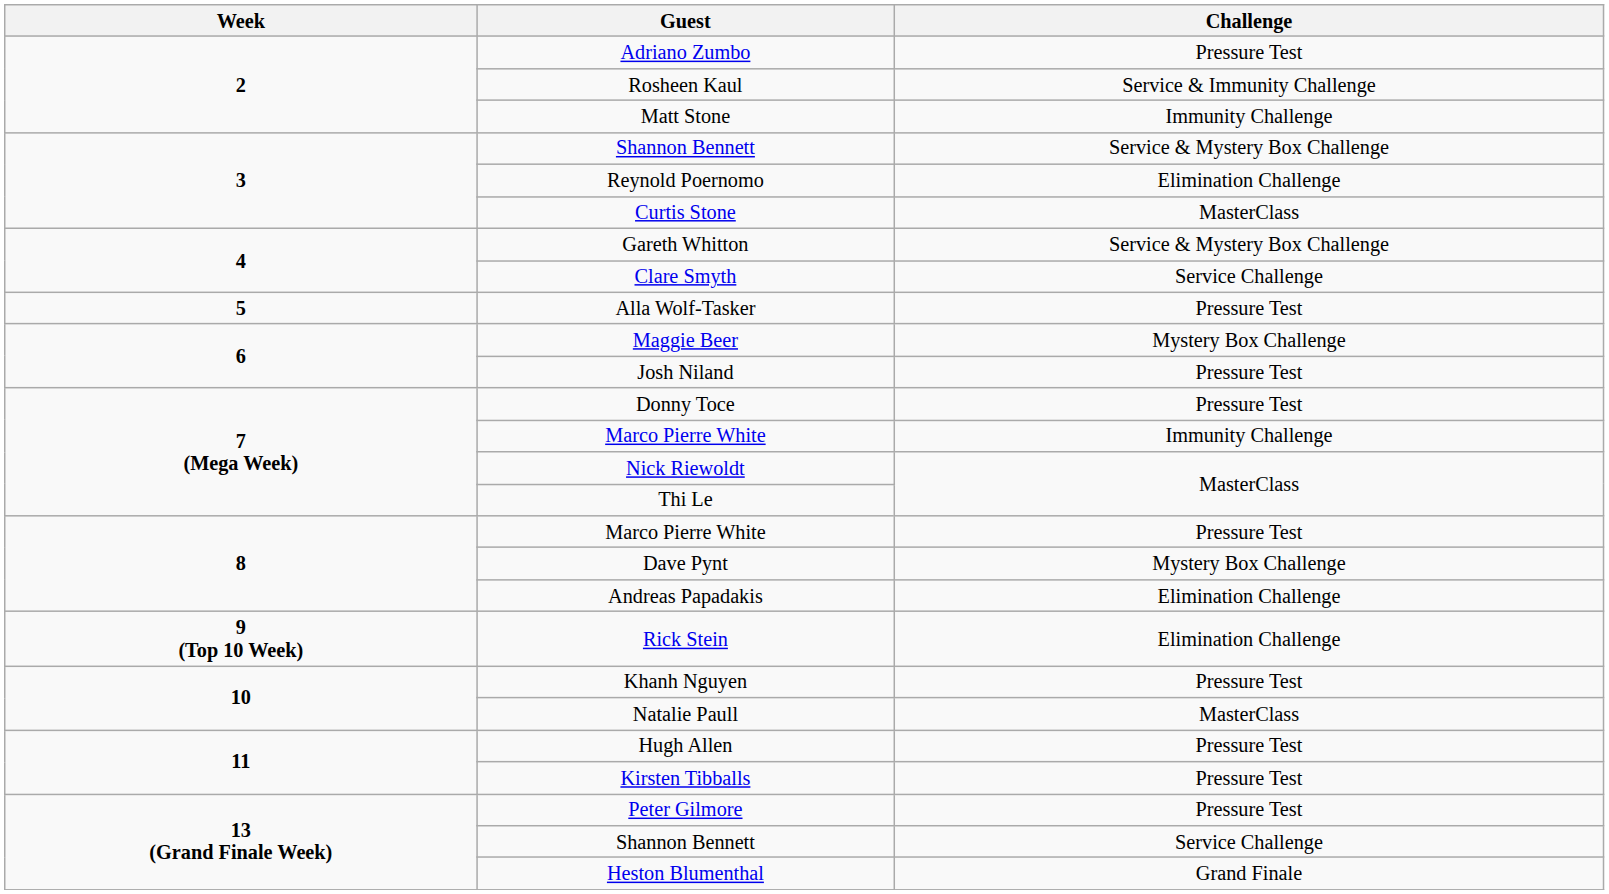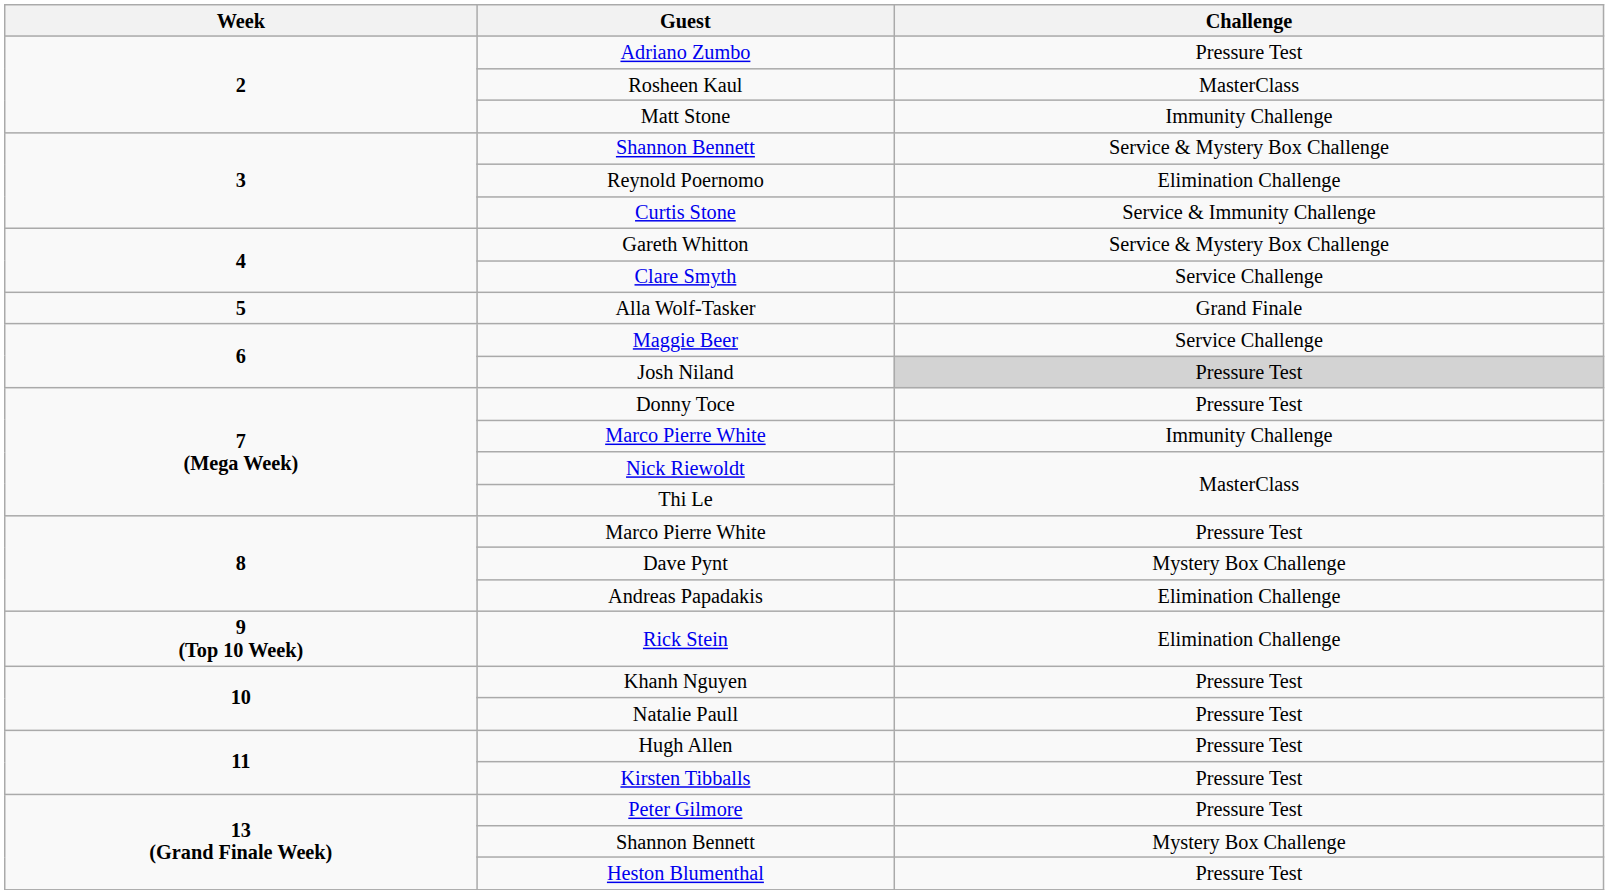 <table class="wikitable" style="text-align:center; width:85%; font-size:85%; line-height:15px">
 <tr>
 <th>Week</th>
 <th>Guest</th>
 <th>Challenge</th>
 </tr>
 <tr>
 <td rowspan=3><strong>2</strong></td>
 <td><a href='#'>Adriano Zumbo</a></td>
 <td>Pressure Test</td>
 </tr>
 <tr>
 <td>Rosheen Kaul</td>
-<td>Service & Immunity Challenge</td>
+<td>MasterClass</td>
 </tr>
 <tr>
 <td>Matt Stone</td>
 <td>Immunity Challenge</td>
 </tr>
 <tr>
 <td rowspan=3><strong>3</strong></td>
 <td><a href='#'>Shannon Bennett</a></td>
 <td>Service & Mystery Box Challenge</td>
 </tr>
 <tr>
 <td>Reynold Poernomo</td>
 <td>Elimination Challenge</td>
 </tr>
 <tr>
 <td><a href='#'>Curtis Stone</a></td>
-<td>MasterClass</td>
+<td>Service & Immunity Challenge</td>
 </tr>
 <tr>
 <td rowspan=2><strong>4</strong></td>
 <td>Gareth Whitton</td>
 <td>Service & Mystery Box Challenge</td>
 </tr>
 <tr>
 <td><a href='#'>Clare Smyth</a></td>
 <td>Service Challenge</td>
 </tr>
 <tr>
 <td rowspan=1><strong>5</strong></td>
 <td>Alla Wolf-Tasker</td>
-<td>Pressure Test</td>
+<td>Grand Finale</td>
 </tr>
 <tr>
 <td rowspan="2"><strong>6</strong></td>
 <td><a href='#'>Maggie Beer</a></td>
-<td>Mystery Box Challenge</td>
+<td>Service Challenge</td>
 </tr>
 <tr>
 <td>Josh Niland</td>
-<td>Pressure Test</td>
+<td style="background: lightgrey;">Pressure Test</td>
 </tr>
 <tr>
 <td rowspan="4"><strong>7<br>(Mega Week)</strong></td>
 <td>Donny Toce</td>
 <td>Pressure Test</td>
 </tr>
 <tr>
 <td><a href='#'>Marco Pierre White</a></td>
 <td>Immunity Challenge</td>
 </tr>
 <tr>
 <td><a href='#'>Nick Riewoldt</a></td>
 <td rowspan=2>MasterClass</td>
 </tr>
 <tr>
 <td>Thi Le</td>
 </tr>
 <tr>
 <td rowspan="3"><strong>8</strong></td>
 <td>Marco Pierre White</td>
 <td>Pressure Test</td>
 </tr>
 <tr>
 <td>Dave Pynt</td>
 <td>Mystery Box Challenge</td>
 </tr>
 <tr>
 <td>Andreas Papadakis</td>
 <td>Elimination Challenge</td>
 </tr>
 <tr>
 <td rowspan="1"><strong>9<br>(Top 10 Week)</strong></td>
 <td><a href='#'>Rick Stein</a></td>
 <td>Elimination Challenge</td>
 </tr>
 <tr>
 <td rowspan="2"><strong>10</strong></td>
 <td>Khanh Nguyen</td>
 <td>Pressure Test</td>
 </tr>
 <tr>
 <td>Natalie Paull</td>
-<td>MasterClass</td>
+<td>Pressure Test</td>
 </tr>
 <tr>
 <td rowspan="2"><strong>11</strong></td>
 <td>Hugh Allen</td>
 <td>Pressure Test</td>
 </tr>
 <tr>
 <td><a href='#'>Kirsten Tibballs</a></td>
 <td>Pressure Test</td>
 </tr>
 <tr>
 <td rowspan="3"><strong>13<br>(Grand Finale Week)</strong></td>
 <td><a href='#'>Peter Gilmore</a></td>
 <td>Pressure Test</td>
 </tr>
 <tr>
 <td>Shannon Bennett</td>
-<td>Service Challenge</td>
+<td>Mystery Box Challenge</td>
 </tr>
 <tr>
 <td><a href='#'>Heston Blumenthal</a></td>
-<td>Grand Finale</td>
+<td>Pressure Test</td>
 </tr>
 </table>
